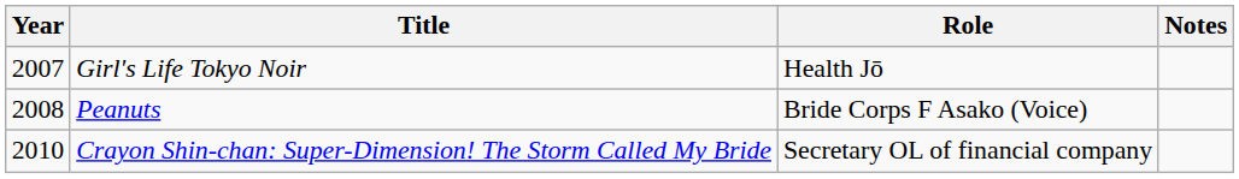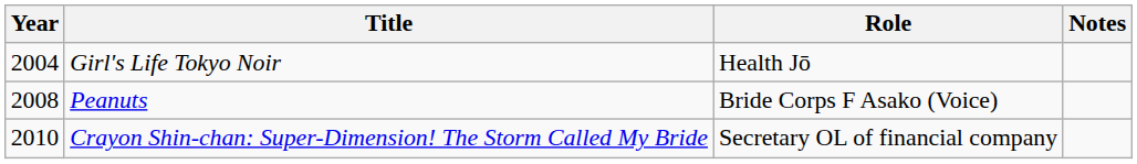 <table class="wikitable">
 <tr>
 <th>Year</th>
 <th>Title</th>
 <th>Role</th>
 <th>Notes</th>
 </tr>
 <tr>
-<td>2007</td>
+<td>2004</td>
 <td><em>Girl's Life Tokyo Noir</em></td>
 <td>Health Jō</td>
 <td></td>
 </tr>
 <tr>
 <td>2008</td>
 <td><em><a href='#'>Peanuts</a></em></td>
 <td>Bride Corps F Asako (Voice)</td>
 <td></td>
 </tr>
 <tr>
 <td>2010</td>
 <td><em><a href='#'>Crayon Shin-chan: Super-Dimension! The Storm Called My Bride</a></em></td>
 <td>Secretary OL of financial company</td>
 <td></td>
 </tr>
 </table>
